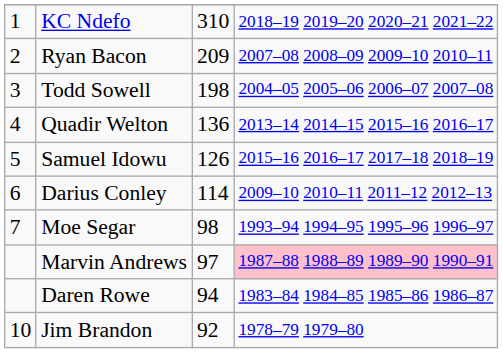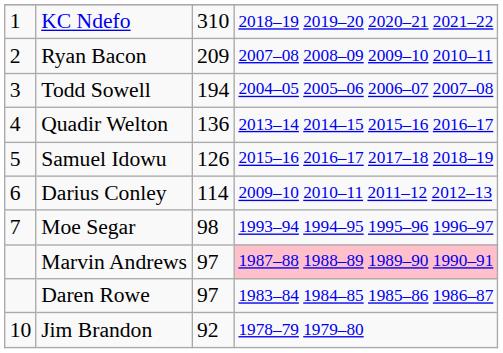 <table class="wikitable">
 <tr>
 </tr>
 <tr>
 <td>1</td>
 <td><a href='#'>KC Ndefo</a></td>
 <td>310</td>
 <td style="font-size:80%;"><a href='#'>2018–19</a> <a href='#'>2019–20</a> <a href='#'>2020–21</a> <a href='#'>2021–22</a></td>
 </tr>
 <tr>
 <td>2</td>
 <td>Ryan Bacon</td>
 <td>209</td>
 <td style="font-size:80%;"><a href='#'>2007–08</a> <a href='#'>2008–09</a> <a href='#'>2009–10</a> <a href='#'>2010–11</a></td>
 </tr>
 <tr>
 <td>3</td>
 <td>Todd Sowell</td>
-<td>198</td>
+<td>194</td>
 <td style="font-size:80%;"><a href='#'>2004–05</a> <a href='#'>2005–06</a> <a href='#'>2006–07</a> <a href='#'>2007–08</a></td>
 </tr>
 <tr>
 <td>4</td>
 <td>Quadir Welton</td>
 <td>136</td>
 <td style="font-size:80%;"><a href='#'>2013–14</a> <a href='#'>2014–15</a> <a href='#'>2015–16</a> <a href='#'>2016–17</a></td>
 </tr>
 <tr>
 <td>5</td>
 <td>Samuel Idowu</td>
 <td>126</td>
 <td style="font-size:80%;"><a href='#'>2015–16</a> <a href='#'>2016–17</a> <a href='#'>2017–18</a> <a href='#'>2018–19</a></td>
 </tr>
 <tr>
 <td>6</td>
 <td>Darius Conley</td>
 <td>114</td>
 <td style="font-size:80%;"><a href='#'>2009–10</a> <a href='#'>2010–11</a> <a href='#'>2011–12</a> <a href='#'>2012–13</a></td>
 </tr>
 <tr>
 <td>7</td>
 <td>Moe Segar</td>
 <td>98</td>
 <td style="font-size:80%;"><a href='#'>1993–94</a> <a href='#'>1994–95</a> <a href='#'>1995–96</a> <a href='#'>1996–97</a></td>
 </tr>
 <tr>
 <td></td>
 <td>Marvin Andrews</td>
 <td>97</td>
 <td style="background: pink; font-size:80%;"><a href='#'>1987–88</a> <a href='#'>1988–89</a> <a href='#'>1989–90</a> <a href='#'>1990–91</a></td>
 </tr>
 <tr>
 <td></td>
 <td>Daren Rowe</td>
-<td>94</td>
+<td>97</td>
 <td style="font-size:80%;"><a href='#'>1983–84</a> <a href='#'>1984–85</a> <a href='#'>1985–86</a> <a href='#'>1986–87</a></td>
 </tr>
 <tr>
 <td>10</td>
 <td>Jim Brandon</td>
 <td>92</td>
 <td style="font-size:80%;"><a href='#'>1978–79</a> <a href='#'>1979–80</a></td>
 </tr>
 </table>
